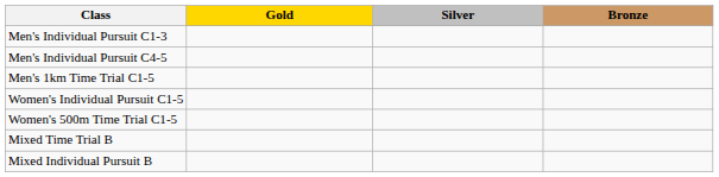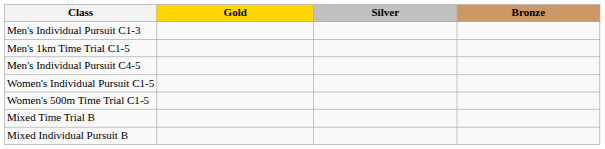 <table class=wikitable>
 <tr>
 <th>Class</th>
 <th width=220 style="background:gold;">Gold</th>
 <th width=200 style="background:silver;">Silver</th>
 <th width=200 style="background:#CC9966;">Bronze</th>
 </tr>
 <tr>
 <td>Men's Individual Pursuit C1-3<br></td>
 <td></td>
 <td></td>
 <td></td>
 </tr>
 <tr>
-<td>Men's Individual Pursuit C4-5<br></td>
+<td>Men's 1km Time Trial C1-5<br></td>
 <td></td>
 <td></td>
 <td></td>
 </tr>
 <tr>
-<td>Men's 1km Time Trial C1-5<br></td>
+<td>Men's Individual Pursuit C4-5<br></td>
 <td></td>
 <td></td>
 <td></td>
 </tr>
 <tr>
 <td>Women's Individual Pursuit C1-5<br></td>
 <td></td>
 <td></td>
 <td></td>
 </tr>
 <tr>
 <td>Women's 500m Time Trial C1-5<br></td>
 <td></td>
 <td></td>
 <td></td>
 </tr>
 <tr>
 <td>Mixed Time Trial B<br></td>
 <td></td>
 <td></td>
 <td></td>
 </tr>
 <tr>
 <td>Mixed Individual Pursuit B<br></td>
 <td></td>
 <td></td>
 <td></td>
 </tr>
 </table>
